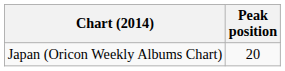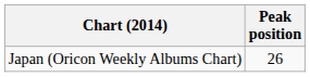 <table class="wikitable sortable" border="1">
 <tr>
 <th>Chart (2014)</th>
 <th>Peak<br>position</th>
 </tr>
 <tr>
 <td>Japan (Oricon Weekly Albums Chart)</td>
-<td align="center">20</td>
+<td align="center">26</td>
 </tr>
 </table>
